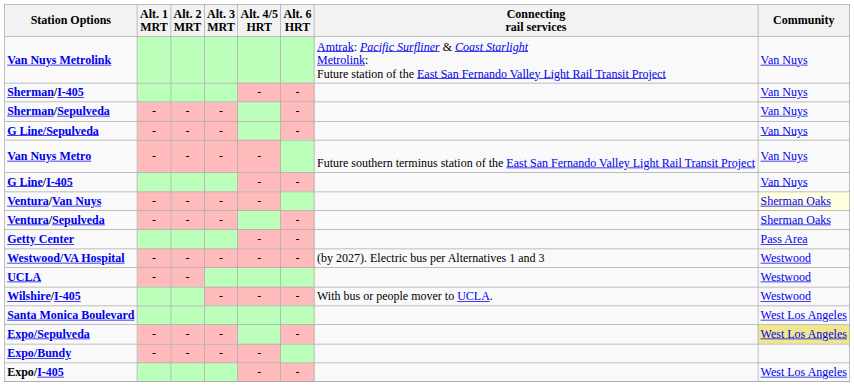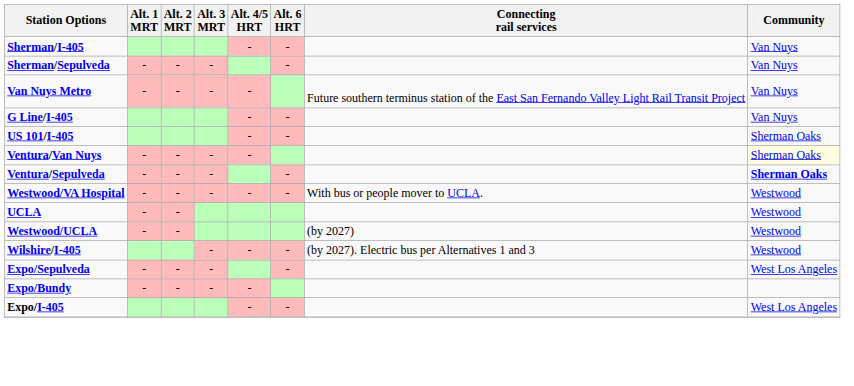 <table class="wikitable">
 <tr>
 <th>Station Options</th>
 <th>Alt. 1<br>MRT</th>
 <th>Alt. 2<br>MRT</th>
 <th>Alt. 3<br>MRT</th>
 <th>Alt. 4/5<br>HRT</th>
 <th>Alt. 6<br>HRT</th>
 <th>Connecting<br>rail services</th>
 <th>Community</th>
-</tr>
-<tr>
-<td><strong><a href='#'>Van Nuys Metrolink</a></strong></td>
-<td style="background: #bbffbb; text-align:center;"></td>
-<td style="background: #bbffbb; text-align:center;"></td>
-<td style="background: #bbffbb; text-align:center;"></td>
-<td style="background: #bbffbb; text-align:center;"></td>
-<td style="background: #bbffbb; text-align:center;"></td>
-<td> <a href='#'>Amtrak</a>: <em><a href='#'>Pacific Surfliner</a></em> & <em><a href='#'>Coast Starlight</a></em><br> <a href='#'>Metrolink</a>: <br>Future station of the <a href='#'>East San Fernando Valley Light Rail Transit Project</a></td>
-<td><a href='#'>Van Nuys</a></td>
 </tr>
 <tr>
 <td><strong><a href='#'>Sherman</a>/<a href='#'>I-405</a></strong></td>
 <td style="background: #bbffbb; text-align:center;"></td>
 <td style="background: #bbffbb; text-align:center;"></td>
 <td style="background: #bbffbb; text-align:center;"></td>
 <td style="background: #ffbbbb; text-align:center;">-</td>
 <td style="background: #ffbbbb; text-align:center;">-</td>
 <td></td>
 <td><a href='#'>Van Nuys</a></td>
 </tr>
 <tr>
 <td><strong><a href='#'>Sherman</a>/<a href='#'>Sepulveda</a></strong></td>
-<td style="background: #ffbbbb; text-align:center;">-</td>
-<td style="background: #ffbbbb; text-align:center;">-</td>
-<td style="background: #ffbbbb; text-align:center;">-</td>
-<td style="background: #bbffbb; text-align:center;"></td>
-<td style="background: #ffbbbb; text-align:center;">-</td>
-<td></td>
-<td><a href='#'>Van Nuys</a></td>
-</tr>
-<tr>
-<td><strong><a href='#'>G Line/Sepulveda</a></strong></td>
 <td style="background: #ffbbbb; text-align:center;">-</td>
 <td style="background: #ffbbbb; text-align:center;">-</td>
 <td style="background: #ffbbbb; text-align:center;">-</td>
 <td style="background: #bbffbb; text-align:center;"></td>
 <td style="background: #ffbbbb; text-align:center;">-</td>
 <td></td>
 <td><a href='#'>Van Nuys</a></td>
 </tr>
 <tr>
 <td><strong><a href='#'>Van Nuys Metro</a></strong></td>
 <td style="background: #ffbbbb; text-align:center;">-</td>
 <td style="background: #ffbbbb; text-align:center;">-</td>
 <td style="background: #ffbbbb; text-align:center;">-</td>
 <td style="background: #ffbbbb; text-align:center;">-</td>
 <td style="background: #bbffbb; text-align:center;"></td>
 <td><br>Future southern terminus station of the <a href='#'>East San Fernando Valley Light Rail Transit Project</a></td>
 <td><a href='#'>Van Nuys</a></td>
 </tr>
 <tr>
 <td><strong><a href='#'>G Line</a>/<a href='#'>I-405</a></strong></td>
 <td style="background: #bbffbb; text-align:center;"></td>
 <td style="background: #bbffbb; text-align:center;"></td>
 <td style="background: #bbffbb; text-align:center;"></td>
 <td style="background: #ffbbbb; text-align:center;">-</td>
 <td style="background: #ffbbbb; text-align:center;">-</td>
 <td></td>
 <td><a href='#'>Van Nuys</a></td>
 </tr>
 <tr>
+<td><strong><a href='#'>US 101</a>/<a href='#'>I-405</a></strong></td>
+<td style="background: #bbffbb; text-align:center;"></td>
+<td style="background: #bbffbb; text-align:center;"></td>
+<td style="background: #bbffbb; text-align:center;"></td>
+<td style="background: #ffbbbb; text-align:center;">-</td>
+<td style="background: #ffbbbb; text-align:center;">-</td>
+<td></td>
+<td><a href='#'>Sherman Oaks</a></td>
+</tr>
+<tr>
 <td><strong><a href='#'>Ventura</a>/<a href='#'>Van Nuys</a></strong></td>
 <td style="background: #ffbbbb; text-align:center;">-</td>
 <td style="background: #ffbbbb; text-align:center;">-</td>
 <td style="background: #ffbbbb; text-align:center;">-</td>
 <td style="background: #ffbbbb; text-align:center;">-</td>
 <td style="background: #bbffbb; text-align:center;"></td>
 <td></td>
 <td style="background: lightyellow;"><a href='#'>Sherman Oaks</a></td>
 </tr>
 <tr>
 <td><strong><a href='#'>Ventura</a>/<a href='#'>Sepulveda</a></strong></td>
 <td style="background: #ffbbbb; text-align:center;">-</td>
 <td style="background: #ffbbbb; text-align:center;">-</td>
 <td style="background: #ffbbbb; text-align:center;">-</td>
 <td style="background: #bbffbb; text-align:center;"></td>
 <td style="background: #ffbbbb; text-align:center;">-</td>
 <td></td>
-<td><a href='#'>Sherman Oaks</a></td>
-</tr>
-<tr>
-<td><strong><a href='#'>Getty Center</a></strong></td>
-<td style="background: #bbffbb; text-align:center;"></td>
-<td style="background: #bbffbb; text-align:center;"></td>
-<td style="background: #bbffbb; text-align:center;"></td>
-<td style="background: #ffbbbb; text-align:center;">-</td>
-<td style="background: #ffbbbb; text-align:center;">-</td>
-<td></td>
-<td><a href='#'>Pass Area</a> </td>
+<td><strong><a href='#'>Sherman Oaks</a></strong></td>
 </tr>
 <tr>
 <td><strong><a href='#'>Westwood/VA Hospital</a></strong></td>
 <td style="background: #ffbbbb; text-align:center;">-</td>
 <td style="background: #ffbbbb; text-align:center;">-</td>
 <td style="background: #ffbbbb; text-align:center;">-</td>
 <td style="background: #ffbbbb; text-align:center;">-</td>
 <td style="background: #ffbbbb; text-align:center;">-</td>
-<td> (by 2027). Electric bus per Alternatives 1 and 3</td>
+<td>With bus or people mover to <a href='#'>UCLA</a>.</td>
 <td><a href='#'>Westwood</a></td>
 </tr>
 <tr>
 <td><strong><a href='#'>UCLA</a></strong></td>
 <td style="background: #ffbbbb; text-align:center;">-</td>
 <td style="background: #ffbbbb; text-align:center;">-</td>
 <td style="background: #bbffbb; text-align:center;"></td>
 <td style="background: #bbffbb; text-align:center;"></td>
 <td style="background: #bbffbb; text-align:center;"></td>
 <td></td>
 <td><a href='#'>Westwood</a></td>
 </tr>
 <tr>
+<td><strong><a href='#'>Westwood/UCLA</a></strong></td>
+<td style="background: #ffbbbb; text-align:center;">-</td>
+<td style="background: #ffbbbb; text-align:center;">-</td>
+<td style="background: #bbffbb; text-align:center;"></td>
+<td style="background: #bbffbb; text-align:center;"></td>
+<td style="background: #bbffbb; text-align:center;"></td>
+<td> (by 2027)</td>
+<td><a href='#'>Westwood</a></td>
+</tr>
+<tr>
 <td><strong><a href='#'>Wilshire</a>/<a href='#'>I-405</a></strong></td>
 <td style="background: #bbffbb; text-align:center;"></td>
 <td style="background: #bbffbb; text-align:center;"></td>
 <td style="background: #ffbbbb; text-align:center;">-</td>
 <td style="background: #ffbbbb; text-align:center;">-</td>
 <td style="background: #ffbbbb; text-align:center;">-</td>
-<td>With bus or people mover to <a href='#'>UCLA</a>.</td>
+<td> (by 2027). Electric bus per Alternatives 1 and 3</td>
 <td><a href='#'>Westwood</a></td>
-</tr>
-<tr>
-<td><strong><a href='#'>Santa Monica Boulevard</a></strong></td>
-<td style="background: #bbffbb; text-align:center;"></td>
-<td style="background: #bbffbb; text-align:center;"></td>
-<td style="background: #bbffbb; text-align:center;"></td>
-<td style="background: #bbffbb; text-align:center;"></td>
-<td style="background: #bbffbb; text-align:center;"></td>
-<td></td>
-<td><a href='#'>West Los Angeles</a></td>
 </tr>
 <tr>
 <td><strong><a href='#'>Expo/Sepulveda</a></strong></td>
 <td style="background: #ffbbbb; text-align:center;">-</td>
 <td style="background: #ffbbbb; text-align:center;">-</td>
 <td style="background: #ffbbbb; text-align:center;">-</td>
 <td style="background: #bbffbb; text-align:center;"></td>
 <td style="background: #ffbbbb; text-align:center;">-</td>
 <td></td>
-<td style="background: khaki;"><a href='#'>West Los Angeles</a></td>
+<td><a href='#'>West Los Angeles</a></td>
 </tr>
 <tr>
 <td><strong><a href='#'>Expo/Bundy</a></strong></td>
 <td style="background: #ffbbbb; text-align:center;">-</td>
 <td style="background: #ffbbbb; text-align:center;">-</td>
 <td style="background: #ffbbbb; text-align:center;">-</td>
 <td style="background: #ffbbbb; text-align:center;">-</td>
 <td style="background: #bbffbb; text-align:center;"></td>
 <td></td>
 </tr>
 <tr>
 <td><strong>Expo/<a href='#'>I-405</a></strong></td>
 <td style="background: #bbffbb; text-align:center;"></td>
 <td style="background: #bbffbb; text-align:center;"></td>
 <td style="background: #bbffbb; text-align:center;"></td>
 <td style="background: #ffbbbb; text-align:center;">-</td>
 <td style="background: #ffbbbb; text-align:center;">-</td>
 <td></td>
 <td><a href='#'>West Los Angeles</a></td>
 </tr>
 <tr>
 </tr>
 </table>
